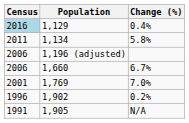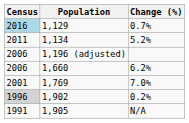 <table class="wikitable">
 <tr>
 <th>Census</th>
 <th>Population</th>
 <th>Change (%)</th>
 </tr>
 <tr>
 <td style="background: lightblue;">2016</td>
 <td>1,129</td>
-<td> 0.4%</td>
+<td> 0.7%</td>
 </tr>
 <tr>
 <td>2011</td>
 <td>1,134</td>
-<td> 5.8%</td>
+<td> 5.2%</td>
 </tr>
 <tr>
 <td>2006</td>
 <td>1,196 (adjusted)</td>
 <td></td>
 </tr>
 <tr>
 <td>2006</td>
 <td>1,660</td>
-<td>6.7%</td>
+<td>6.2%</td>
 </tr>
 <tr>
 <td>2001</td>
 <td>1,769</td>
 <td>7.0%</td>
 </tr>
 <tr>
-<td>1996</td>
+<td style="background: lightgrey;">1996</td>
 <td>1,902</td>
 <td>0.2%</td>
 </tr>
 <tr>
 <td>1991</td>
 <td>1,905</td>
 <td>N/A</td>
 </tr>
 </table>
